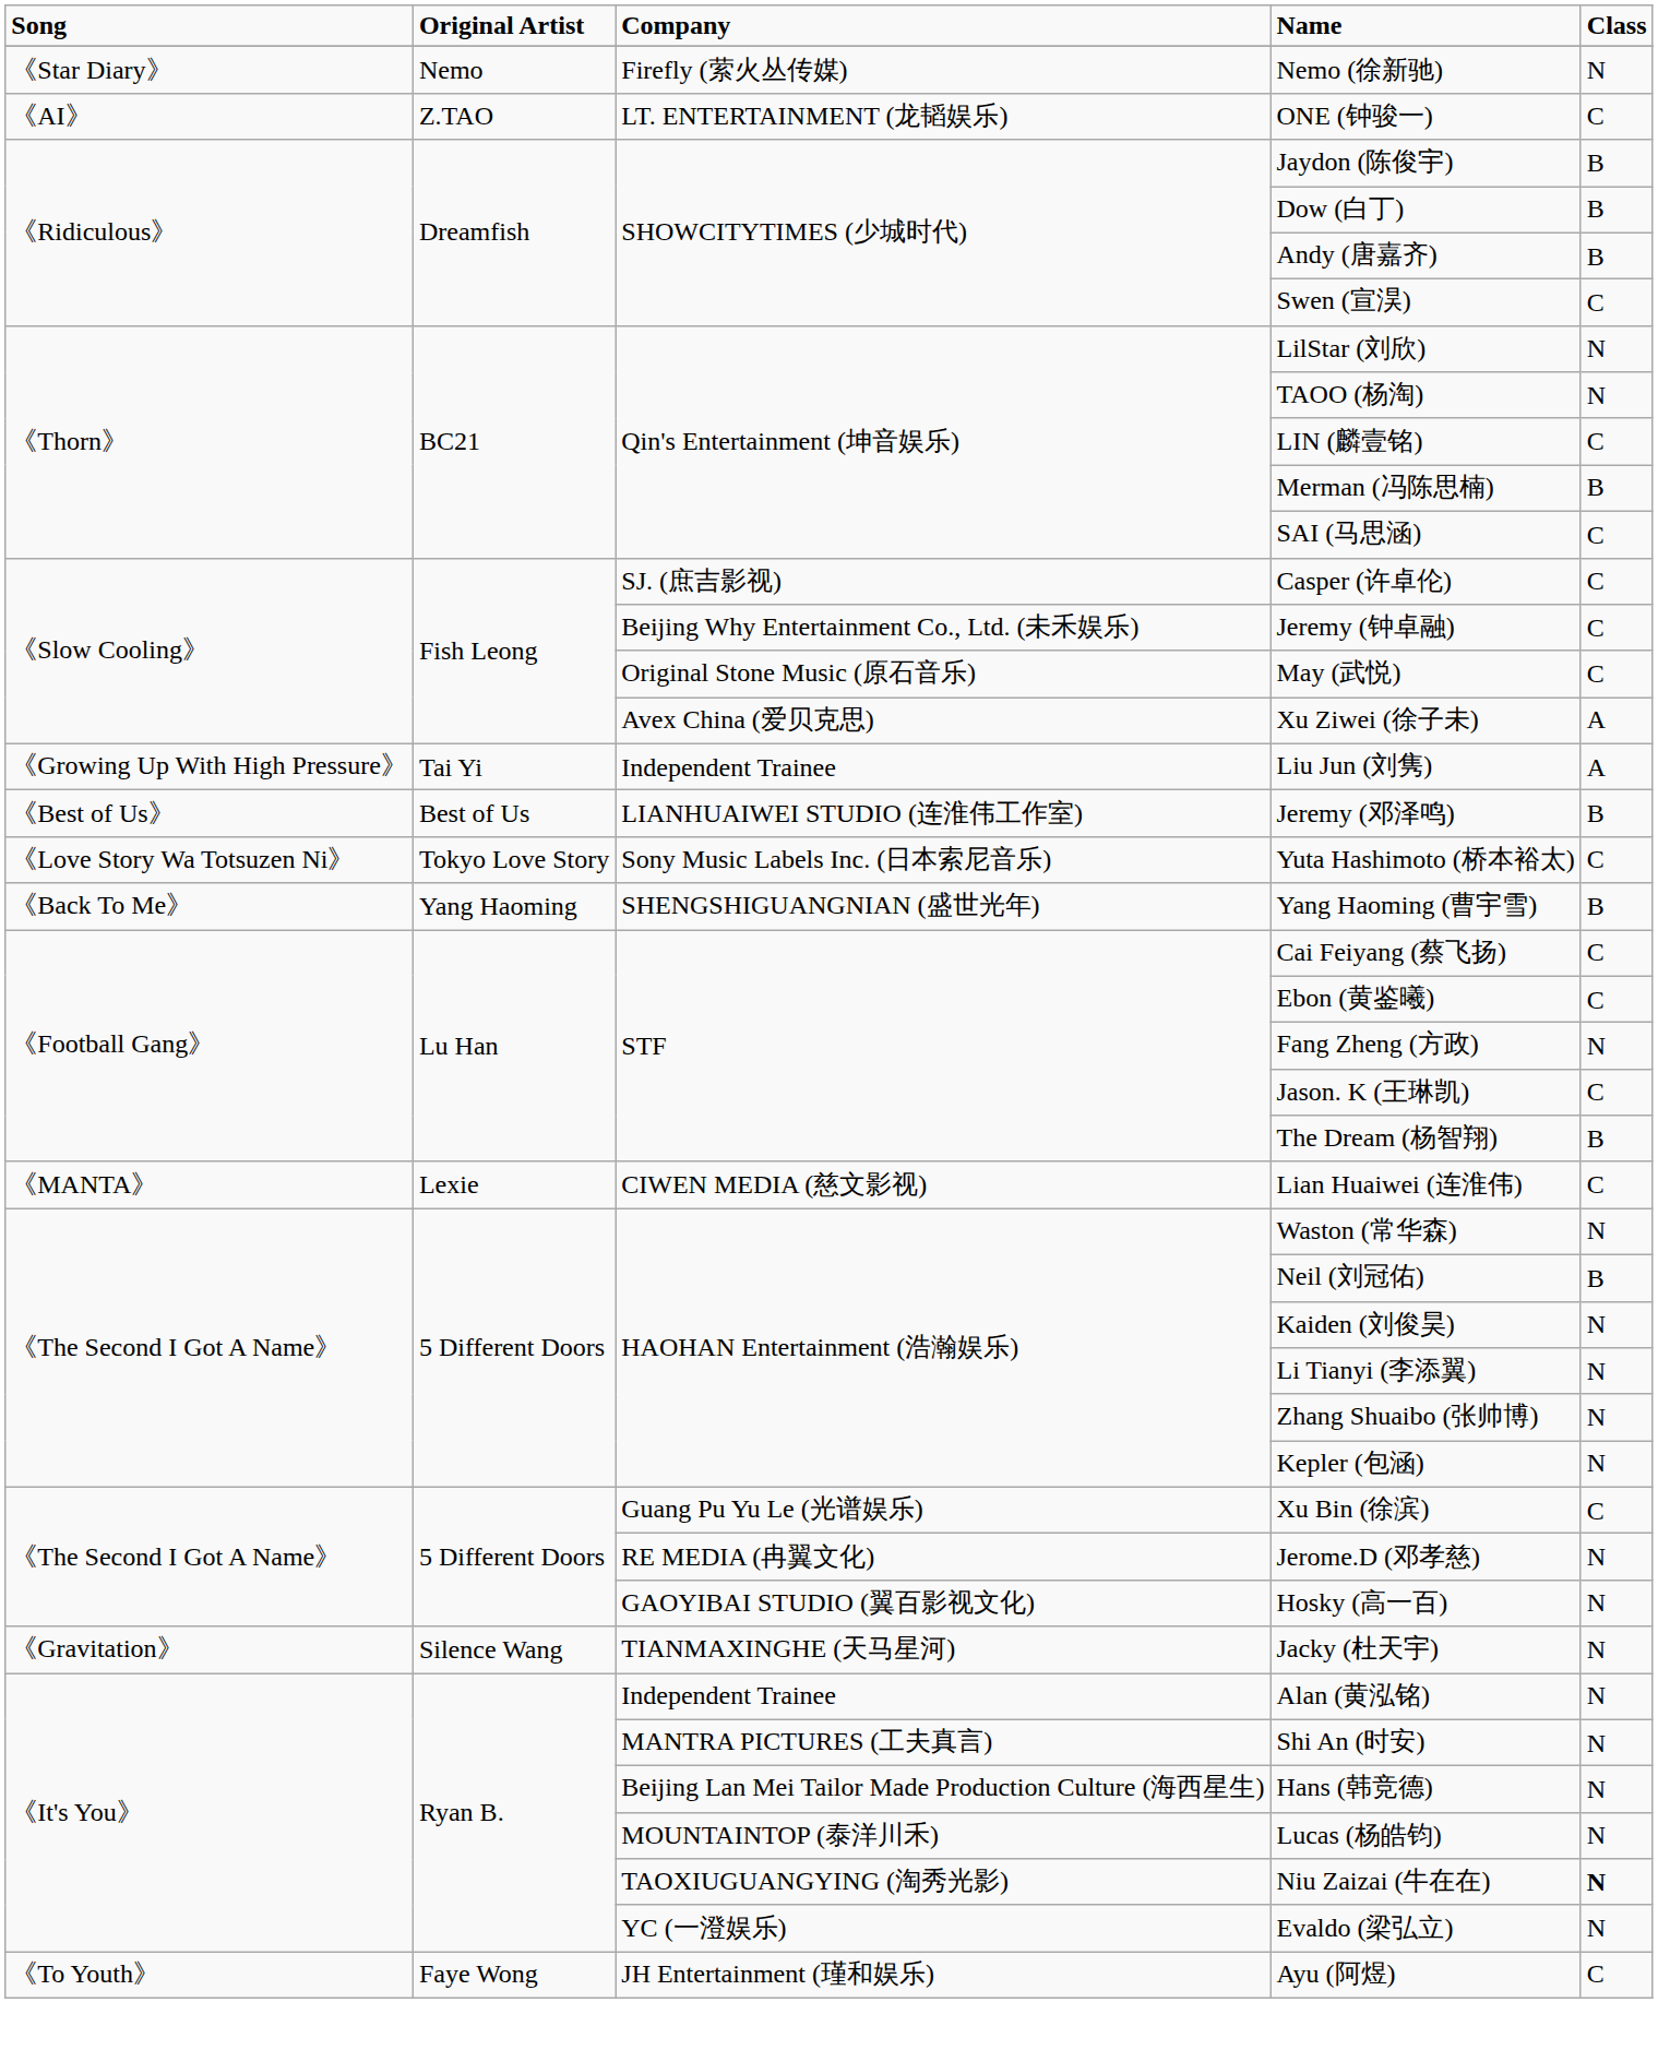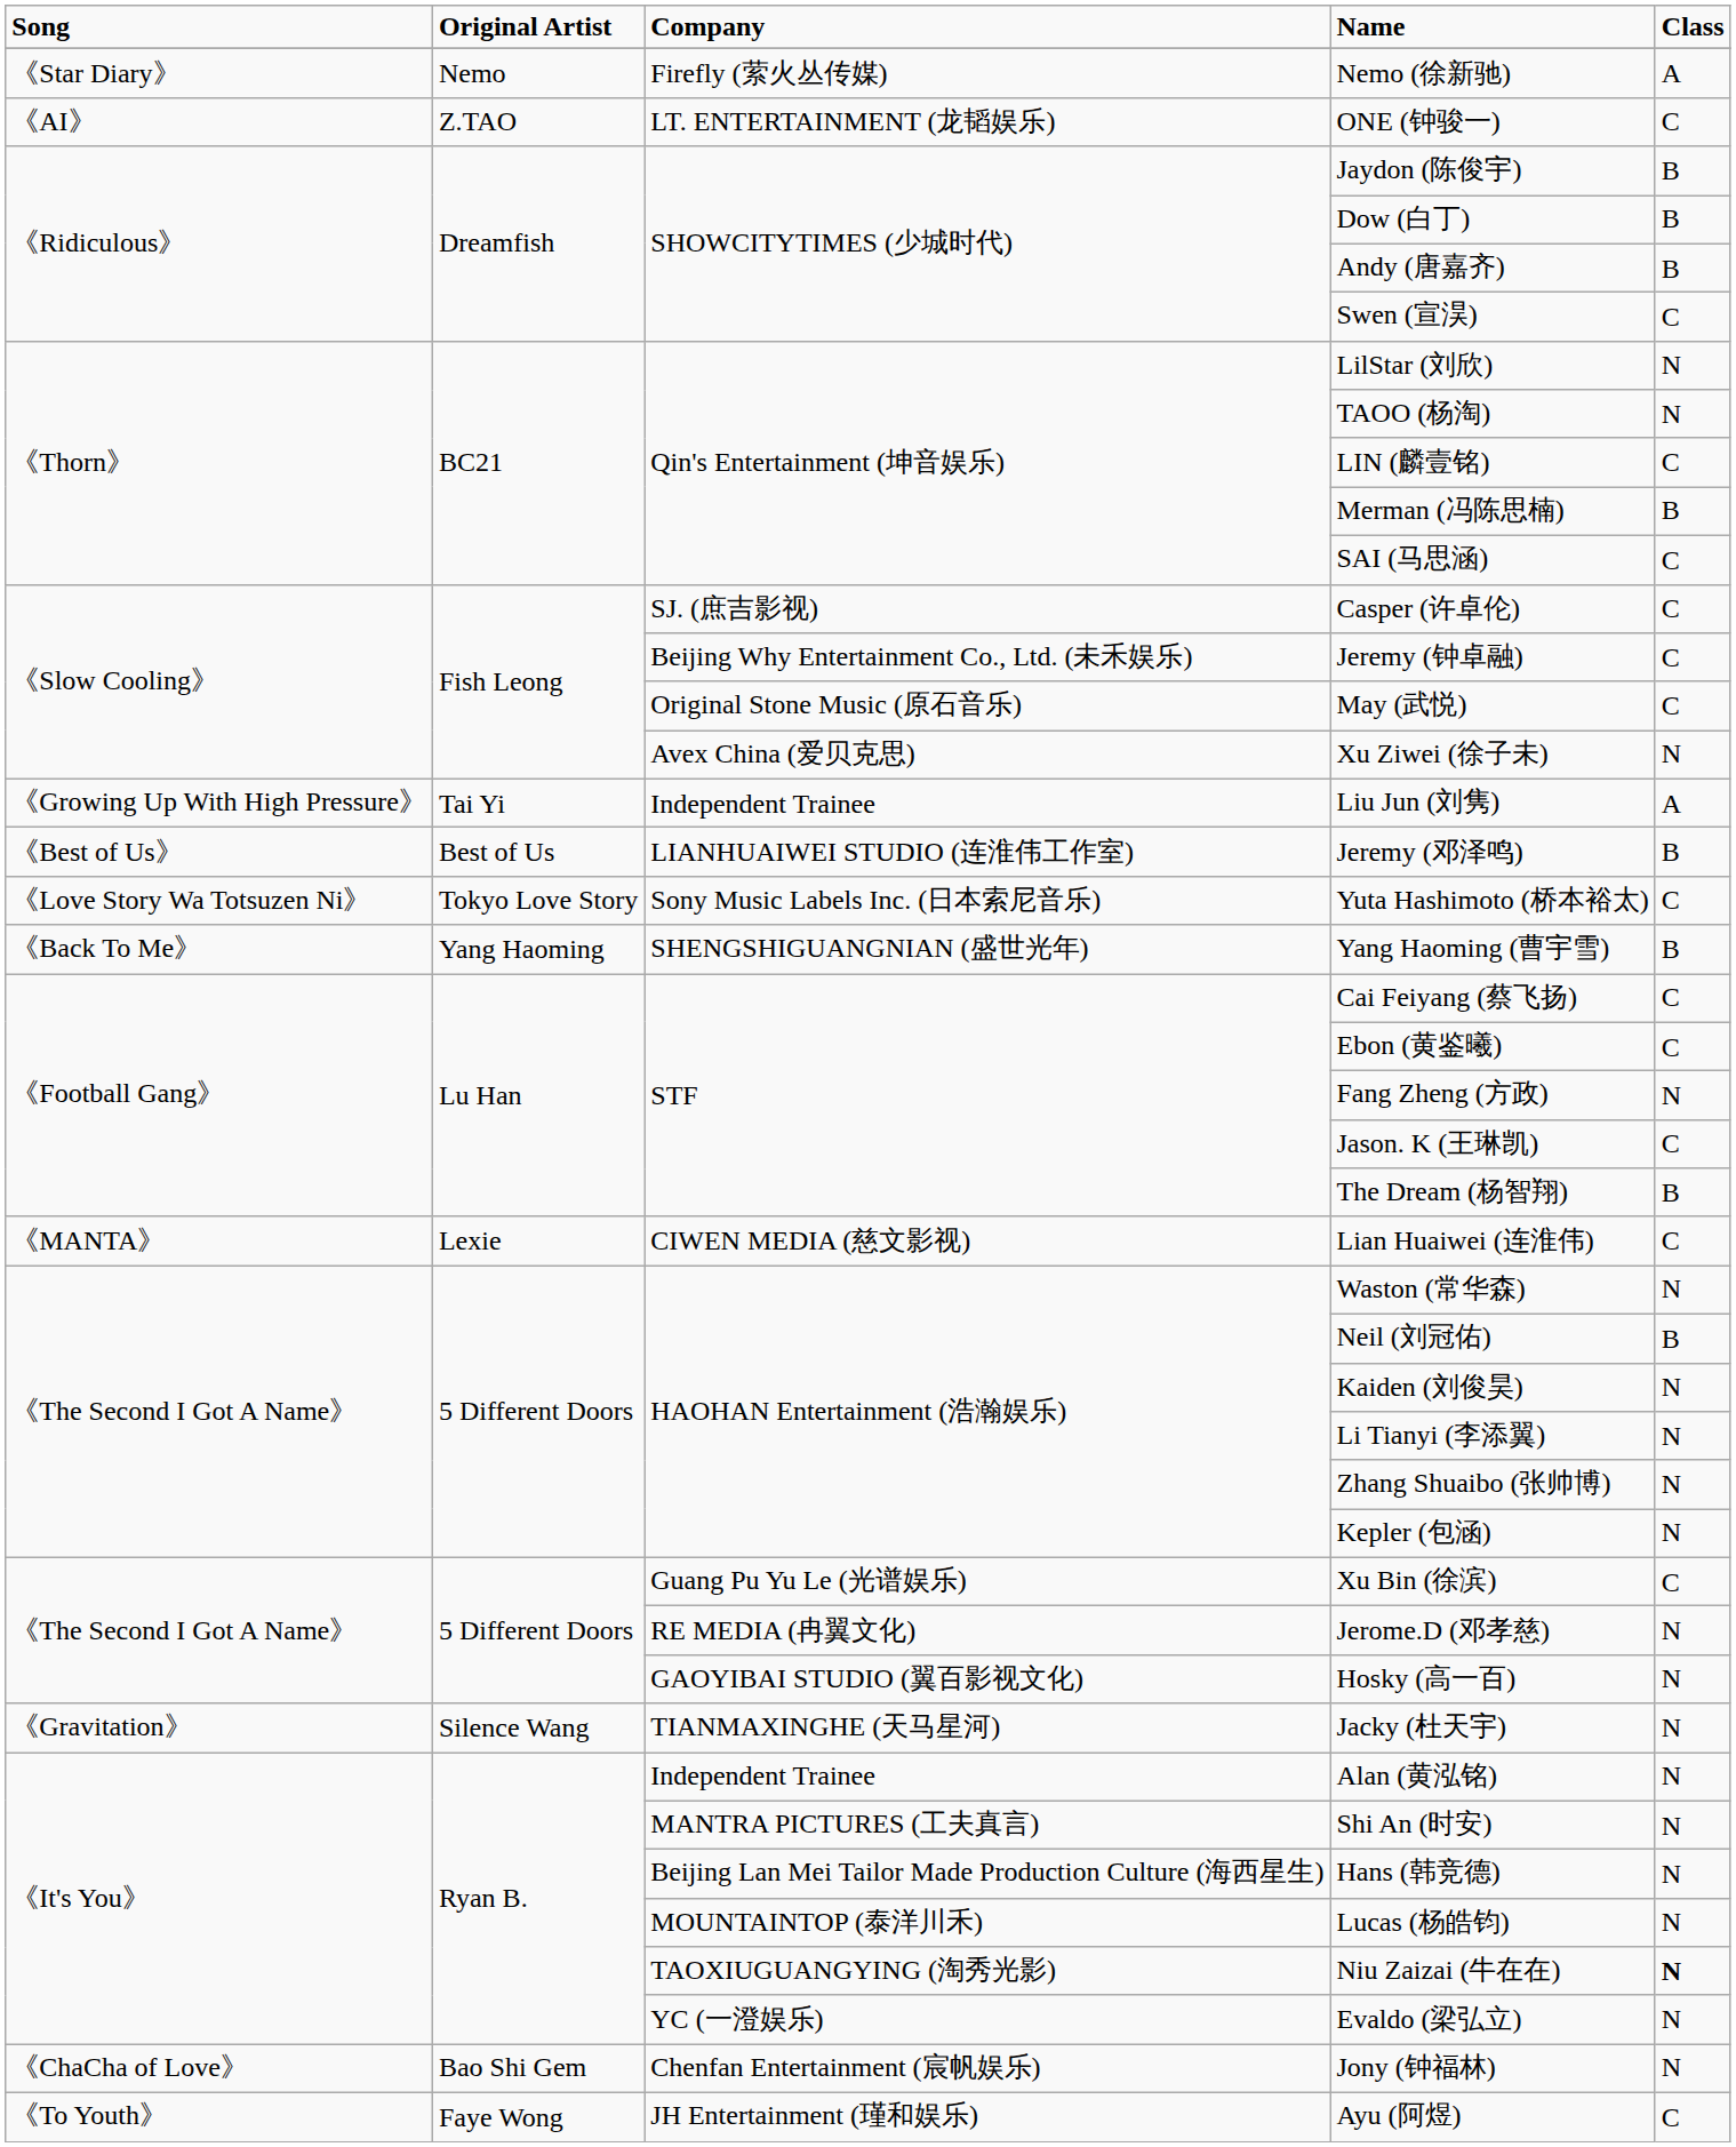 <table class="wikitable mw-collapsible mw-collapsed">
 <tr>
 <td><strong>Song</strong></td>
 <td><strong>Original Artist</strong></td>
 <td><strong>Company</strong></td>
 <td><strong>Name</strong></td>
 <td><strong>Class</strong></td>
 </tr>
 <tr>
 </tr>
 <tr>
 <td>《Star Diary》</td>
 <td>Nemo</td>
 <td>Firefly (萦火丛传媒)</td>
 <td>Nemo (徐新驰)</td>
-<td>N</td>
+<td>A</td>
 </tr>
 <tr>
 <td>《AI》</td>
 <td>Z.TAO</td>
 <td>LT. ENTERTAINMENT (龙韬娱乐)</td>
 <td>ONE (钟骏一)</td>
 <td>C</td>
 </tr>
 <tr>
 <td rowspan="4">《Ridiculous》</td>
 <td rowspan="4">Dreamfish</td>
 <td rowspan="4">SHOWCITYTIMES (少城时代)</td>
 <td>Jaydon (陈俊宇)</td>
 <td>B</td>
 </tr>
 <tr>
 <td>Dow (白丁)</td>
 <td>B</td>
 </tr>
 <tr>
 <td>Andy (唐嘉齐)</td>
 <td>B</td>
 </tr>
 <tr>
 <td>Swen (宣淏)</td>
 <td>C</td>
 </tr>
 <tr>
 <td rowspan="5">《Thorn》</td>
 <td rowspan="5">BC21</td>
 <td rowspan="5">Qin's Entertainment (坤音娱乐)</td>
 <td>LilStar (刘欣)</td>
 <td>N</td>
 </tr>
 <tr>
 <td>TAOO (杨淘)</td>
 <td>N</td>
 </tr>
 <tr>
 <td>LIN (麟壹铭)</td>
 <td>C</td>
 </tr>
 <tr>
 <td>Merman (冯陈思楠)</td>
 <td>B</td>
 </tr>
 <tr>
 <td>SAI (马思涵)</td>
 <td>C</td>
 </tr>
 <tr>
 <td rowspan="4">《Slow Cooling》</td>
 <td rowspan="4">Fish Leong</td>
 <td>SJ. (庶吉影视)</td>
 <td>Casper (许卓伦)</td>
 <td>C</td>
 </tr>
 <tr>
 <td>Beijing Why Entertainment Co., Ltd. (未禾娱乐)</td>
 <td>Jeremy (钟卓融)</td>
 <td>C</td>
 </tr>
 <tr>
 <td>Original Stone Music (原石音乐)</td>
 <td>May (武悦)</td>
 <td>C</td>
 </tr>
 <tr>
 <td>Avex China (爱贝克思)</td>
 <td>Xu Ziwei (徐子未)</td>
-<td>A</td>
+<td>N</td>
 </tr>
 <tr>
 <td>《Growing Up With High Pressure》</td>
 <td>Tai Yi</td>
 <td>Independent Trainee</td>
 <td>Liu Jun (刘隽)</td>
 <td>A</td>
 </tr>
 <tr>
 <td>《Best of Us》</td>
 <td>Best of Us</td>
 <td>LIANHUAIWEI STUDIO (连淮伟工作室)</td>
 <td>Jeremy (邓泽鸣)</td>
 <td>B</td>
 </tr>
 <tr>
 <td>《Love Story Wa Totsuzen Ni》</td>
 <td>Tokyo Love Story</td>
 <td>Sony Music Labels Inc. (日本索尼音乐)</td>
 <td>Yuta Hashimoto (桥本裕太)</td>
 <td>C</td>
 </tr>
 <tr>
 <td>《Back To Me》</td>
 <td>Yang Haoming</td>
 <td>SHENGSHIGUANGNIAN (盛世光年)</td>
 <td>Yang Haoming (曹宇雪)</td>
 <td>B</td>
 </tr>
 <tr>
 <td rowspan="5">《Football Gang》</td>
 <td rowspan="5">Lu Han</td>
 <td rowspan="5">STF</td>
 <td>Cai Feiyang (蔡飞扬)</td>
 <td>C</td>
 </tr>
 <tr>
 <td>Ebon (黄鉴曦)</td>
 <td>C</td>
 </tr>
 <tr>
 <td>Fang Zheng (方政)</td>
 <td>N</td>
 </tr>
 <tr>
 <td>Jason. K (王琳凯)</td>
 <td>C</td>
 </tr>
 <tr>
 <td>The Dream (杨智翔)</td>
 <td>B</td>
 </tr>
 <tr>
 <td>《MANTA》</td>
 <td>Lexie</td>
 <td>CIWEN MEDIA (慈文影视)</td>
 <td>Lian Huaiwei (连淮伟)</td>
 <td>C</td>
 </tr>
 <tr>
 <td rowspan="6">《The Second I Got A Name》</td>
 <td rowspan="6">5 Different Doors</td>
 <td rowspan="6">HAOHAN Entertainment (浩瀚娱乐)</td>
 <td>Waston (常华森)</td>
 <td>N</td>
 </tr>
 <tr>
 <td>Neil (刘冠佑)</td>
 <td>B</td>
 </tr>
 <tr>
 <td>Kaiden (刘俊昊)</td>
 <td>N</td>
 </tr>
 <tr>
 <td>Li Tianyi (李添翼)</td>
 <td>N</td>
 </tr>
 <tr>
 <td>Zhang Shuaibo (张帅博)</td>
 <td>N</td>
 </tr>
 <tr>
 <td>Kepler (包涵)</td>
 <td>N</td>
 </tr>
 <tr>
 <td rowspan="3">《The Second I Got A Name》</td>
 <td rowspan="3">5 Different Doors</td>
 <td>Guang Pu Yu Le (光谱娱乐)</td>
 <td>Xu Bin (徐滨)</td>
 <td>C</td>
 </tr>
 <tr>
 <td>RE MEDIA (冉翼文化)</td>
 <td>Jerome.D (邓孝慈)</td>
 <td>N</td>
 </tr>
 <tr>
 <td>GAOYIBAI STUDIO (翼百影视文化)</td>
 <td>Hosky (高一百)</td>
 <td>N</td>
 </tr>
 <tr>
 <td>《Gravitation》</td>
 <td>Silence Wang</td>
 <td>TIANMAXINGHE (天马星河)</td>
 <td>Jacky (杜天宇)</td>
 <td>N</td>
 </tr>
 <tr>
 <td rowspan="6">《It's You》</td>
 <td rowspan="6">Ryan B.</td>
 <td>Independent Trainee</td>
 <td>Alan (黄泓铭)</td>
 <td>N</td>
 </tr>
 <tr>
 <td>MANTRA PICTURES (工夫真言)</td>
 <td>Shi An (时安)</td>
 <td>N</td>
 </tr>
 <tr>
 <td>Beijing Lan Mei Tailor Made Production Culture (海西星生)</td>
 <td>Hans (韩竞德)</td>
 <td>N</td>
 </tr>
 <tr>
 <td>MOUNTAINTOP (泰洋川禾)</td>
 <td>Lucas (杨皓钧)</td>
 <td>N</td>
 </tr>
 <tr>
 <td>TAOXIUGUANGYING (淘秀光影)</td>
 <td>Niu Zaizai (牛在在)</td>
 <td><strong>N</strong></td>
 </tr>
 <tr>
 <td>YC (一澄娱乐)</td>
 <td>Evaldo (梁弘立)</td>
 <td>N</td>
 </tr>
 <tr>
+<td>《ChaCha of Love》</td>
+<td>Bao Shi Gem</td>
+<td>Chenfan Entertainment (宸帆娱乐)</td>
+<td>Jony (钟福林)</td>
+<td>N</td>
+</tr>
+<tr>
 <td>《To Youth》</td>
 <td>Faye Wong</td>
 <td>JH Entertainment (瑾和娱乐)</td>
 <td>Ayu (阿煜)</td>
 <td>C</td>
 </tr>
 </table>
